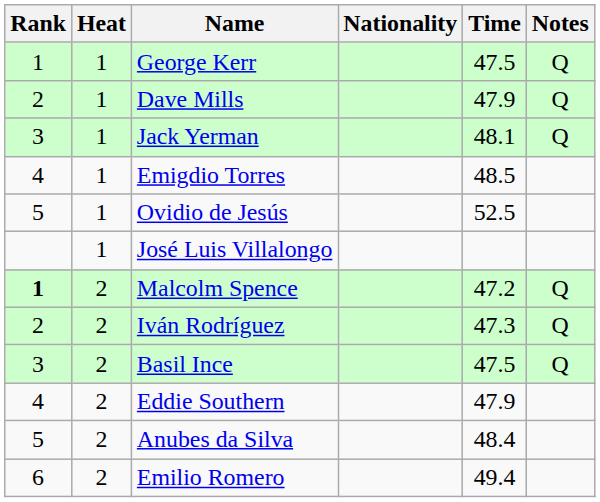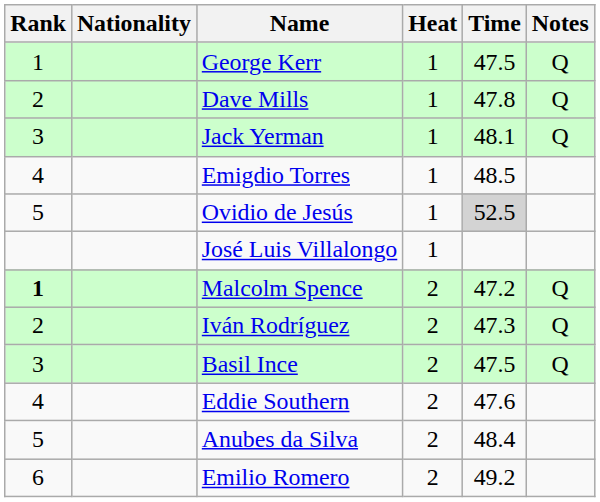 <table class="wikitable sortable" style="text-align:center">
 <tr>
 <th>Rank</th>
+<th>Nationality</th>
+<th>Name</th>
 <th>Heat</th>
-<th>Name</th>
-<th>Nationality</th>
 <th>Time</th>
 <th>Notes</th>
 </tr>
 <tr bgcolor=ccffcc>
 <td>1</td>
+<td align=left></td>
+<td align=left><a href='#'>George Kerr</a></td>
 <td>1</td>
-<td align=left><a href='#'>George Kerr</a></td>
-<td align=left></td>
 <td>47.5</td>
 <td>Q</td>
 </tr>
 <tr bgcolor=ccffcc>
 <td>2</td>
+<td align=left></td>
+<td align=left><a href='#'>Dave Mills</a></td>
 <td>1</td>
-<td align=left><a href='#'>Dave Mills</a></td>
-<td align=left></td>
-<td>47.9</td>
+<td>47.8</td>
 <td>Q</td>
 </tr>
 <tr bgcolor=ccffcc>
 <td>3</td>
+<td align=left></td>
+<td align=left><a href='#'>Jack Yerman</a></td>
 <td>1</td>
-<td align=left><a href='#'>Jack Yerman</a></td>
-<td align=left></td>
 <td>48.1</td>
 <td>Q</td>
 </tr>
 <tr>
 <td>4</td>
+<td align=left></td>
+<td align=left><a href='#'>Emigdio Torres</a></td>
 <td>1</td>
-<td align=left><a href='#'>Emigdio Torres</a></td>
-<td align=left></td>
 <td>48.5</td>
 <td></td>
 </tr>
 <tr>
 <td>5</td>
+<td align=left></td>
+<td align=left><a href='#'>Ovidio de Jesús</a></td>
 <td>1</td>
-<td align=left><a href='#'>Ovidio de Jesús</a></td>
-<td align=left></td>
-<td>52.5</td>
+<td style="background: lightgrey;">52.5</td>
 <td></td>
 </tr>
 <tr>
 <td></td>
+<td align=left></td>
+<td align=left><a href='#'>José Luis Villalongo</a></td>
 <td>1</td>
-<td align=left><a href='#'>José Luis Villalongo</a></td>
-<td align=left></td>
 <td></td>
 <td></td>
 </tr>
 <tr bgcolor=ccffcc>
 <td><strong>1</strong></td>
+<td align=left></td>
+<td align=left><a href='#'>Malcolm Spence</a></td>
 <td>2</td>
-<td align=left><a href='#'>Malcolm Spence</a></td>
-<td align=left></td>
 <td>47.2</td>
 <td>Q</td>
 </tr>
 <tr bgcolor=ccffcc>
 <td>2</td>
+<td align=left></td>
+<td align=left><a href='#'>Iván Rodríguez</a></td>
 <td>2</td>
-<td align=left><a href='#'>Iván Rodríguez</a></td>
-<td align=left></td>
 <td>47.3</td>
 <td>Q</td>
 </tr>
 <tr bgcolor=ccffcc>
 <td>3</td>
+<td align=left></td>
+<td align=left><a href='#'>Basil Ince</a></td>
 <td>2</td>
-<td align=left><a href='#'>Basil Ince</a></td>
-<td align=left></td>
 <td>47.5</td>
 <td>Q</td>
 </tr>
 <tr>
 <td>4</td>
+<td align=left></td>
+<td align=left><a href='#'>Eddie Southern</a></td>
 <td>2</td>
-<td align=left><a href='#'>Eddie Southern</a></td>
-<td align=left></td>
-<td>47.9</td>
+<td>47.6</td>
 <td></td>
 </tr>
 <tr>
 <td>5</td>
+<td align=left></td>
+<td align=left><a href='#'>Anubes da Silva</a></td>
 <td>2</td>
-<td align=left><a href='#'>Anubes da Silva</a></td>
-<td align=left></td>
 <td>48.4</td>
 <td></td>
 </tr>
 <tr>
 <td>6</td>
+<td align=left></td>
+<td align=left><a href='#'>Emilio Romero</a></td>
 <td>2</td>
-<td align=left><a href='#'>Emilio Romero</a></td>
-<td align=left></td>
-<td>49.4</td>
+<td>49.2</td>
 <td></td>
 </tr>
 </table>
